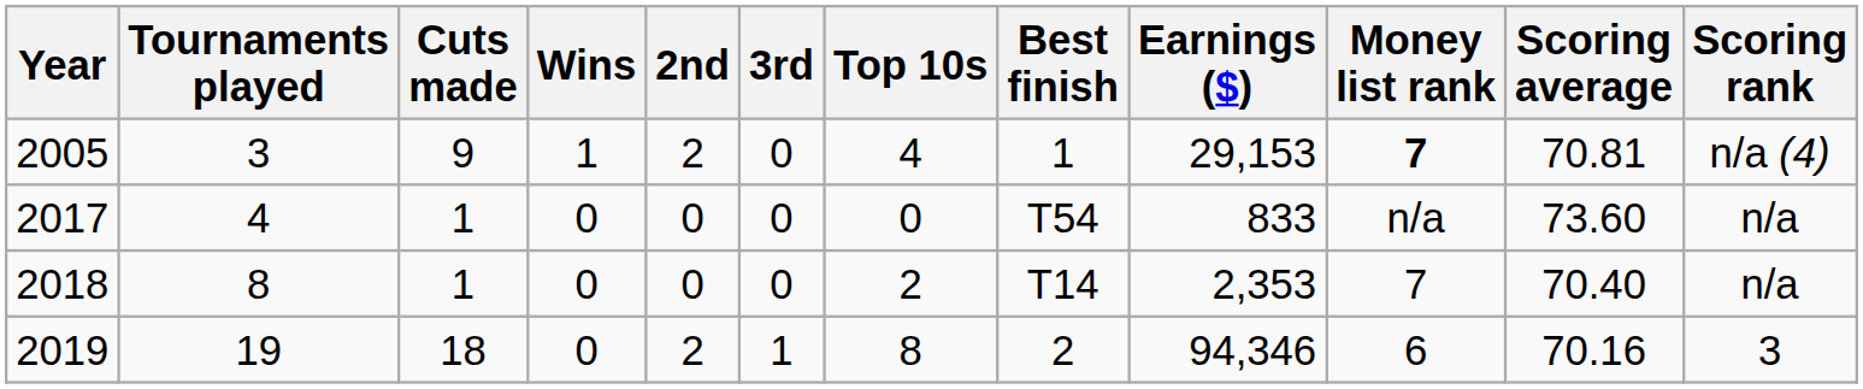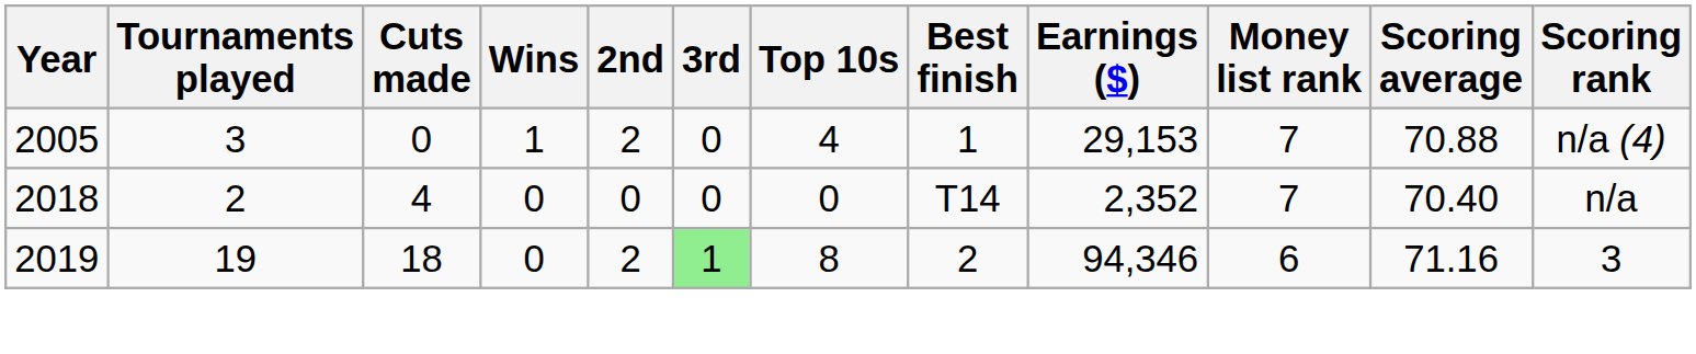 <table class="wikitable" style="text-align:center; font-size: 95%;">
 <tr>
 <th>Year</th>
 <th>Tournaments <br>played</th>
 <th>Cuts <br>made</th>
 <th>Wins</th>
 <th>2nd</th>
 <th>3rd</th>
 <th>Top 10s</th>
 <th>Best <br>finish</th>
 <th>Earnings<br>(<a href='#'>$</a>)</th>
 <th>Money <br>list rank</th>
 <th>Scoring <br>average</th>
 <th>Scoring <br>rank</th>
 </tr>
 <tr>
 <td>2005</td>
 <td>3</td>
-<td>9</td>
+<td>0</td>
 <td>1</td>
 <td>2</td>
 <td>0</td>
 <td>4</td>
 <td>1</td>
 <td align=right>29,153</td>
-<td><strong>7</strong></td>
-<td>70.81</td>
+<td>7</td>
+<td>70.88</td>
 <td>n/a <em>(4)</em></td>
 </tr>
 <tr>
-<td>2017</td>
+<td>2018</td>
+<td>2</td>
 <td>4</td>
-<td>1</td>
 <td>0</td>
 <td>0</td>
 <td>0</td>
 <td>0</td>
-<td>T54</td>
-<td align=right>833</td>
-<td>n/a</td>
-<td>73.60</td>
-<td>n/a</td>
-</tr>
-<tr>
-<td>2018</td>
-<td>8</td>
-<td>1</td>
-<td>0</td>
-<td>0</td>
-<td>0</td>
-<td>2</td>
 <td>T14</td>
-<td align=right>2,353</td>
+<td align=right>2,352</td>
 <td>7</td>
 <td>70.40</td>
 <td>n/a</td>
 </tr>
 <tr>
 <td>2019</td>
 <td>19</td>
 <td>18</td>
 <td>0</td>
 <td>2</td>
-<td>1</td>
+<td style="background: lightgreen;">1</td>
 <td>8</td>
 <td>2</td>
 <td align=right>94,346</td>
 <td>6</td>
-<td>70.16</td>
+<td>71.16</td>
 <td>3</td>
 </tr>
 </table>
